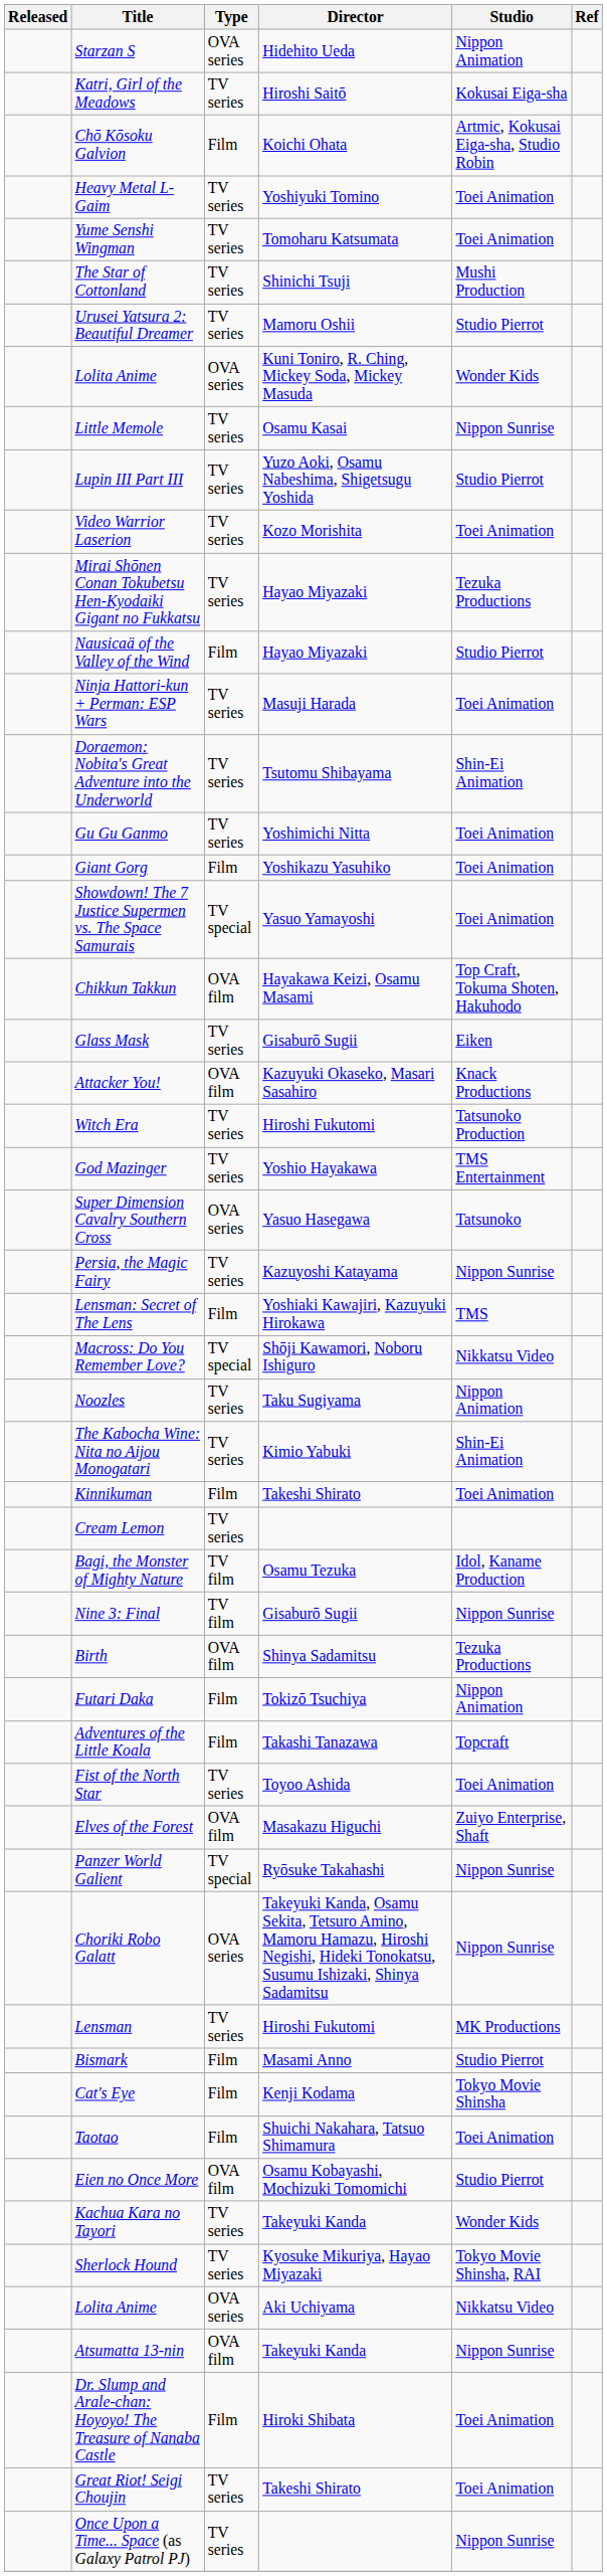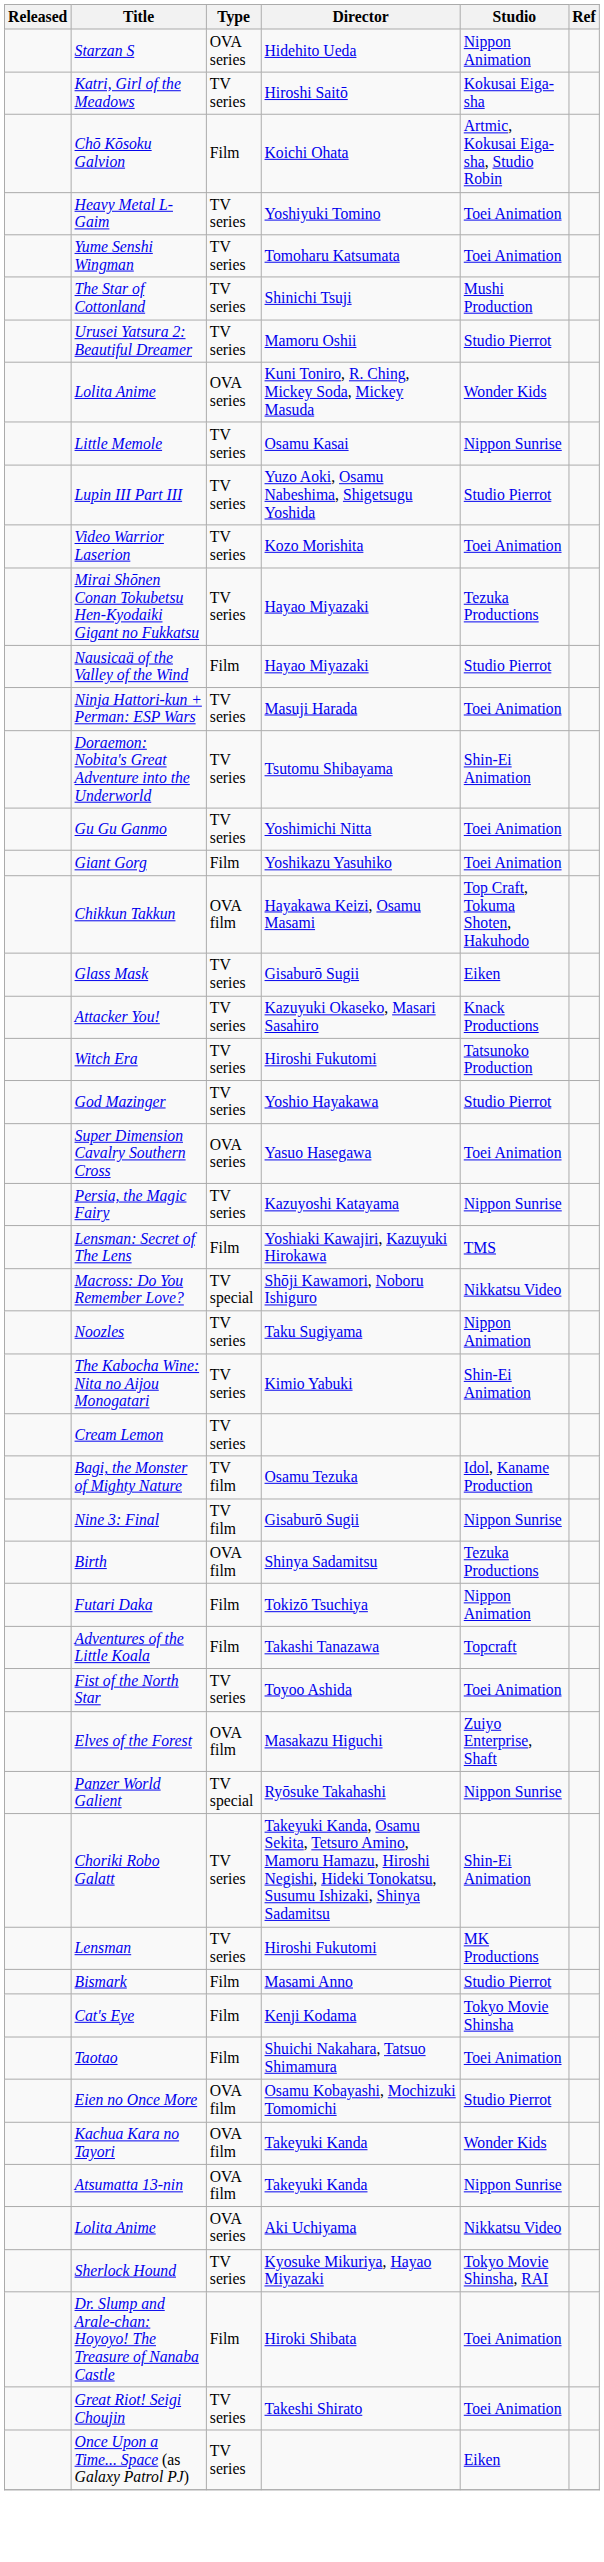 <table class="wikitable sortable" border="1">
 <tr>
 <th>Released</th>
 <th>Title</th>
 <th>Type</th>
 <th>Director</th>
 <th>Studio</th>
 <th>Ref</th>
 </tr>
 <tr>
 <td></td>
 <td><em><a href='#'>Starzan S</a></em></td>
 <td>OVA series</td>
 <td><a href='#'>Hidehito Ueda</a></td>
 <td><a href='#'>Nippon Animation</a></td>
 <td></td>
 </tr>
 <tr>
 <td></td>
 <td><em><a href='#'>Katri, Girl of the Meadows</a></em></td>
 <td>TV series</td>
 <td><a href='#'>Hiroshi Saitō</a></td>
 <td><a href='#'>Kokusai Eiga-sha</a></td>
 <td></td>
 </tr>
 <tr>
 <td></td>
 <td><em><a href='#'>Chō Kōsoku Galvion</a></em></td>
 <td>Film</td>
 <td><a href='#'>Koichi Ohata</a></td>
 <td><a href='#'>Artmic</a>, <a href='#'>Kokusai Eiga-sha</a>, <a href='#'>Studio Robin</a></td>
 <td></td>
 </tr>
 <tr>
 <td></td>
 <td><em><a href='#'>Heavy Metal L-Gaim</a></em></td>
 <td>TV series</td>
 <td><a href='#'>Yoshiyuki Tomino</a></td>
 <td><a href='#'>Toei Animation</a></td>
 <td></td>
 </tr>
 <tr>
 <td></td>
 <td><em><a href='#'>Yume Senshi Wingman</a></em></td>
 <td>TV series</td>
 <td><a href='#'>Tomoharu Katsumata</a></td>
 <td><a href='#'>Toei Animation</a></td>
 <td></td>
 </tr>
 <tr>
 <td></td>
 <td><em><a href='#'>The Star of Cottonland</a></em></td>
 <td>TV series</td>
 <td><a href='#'>Shinichi Tsuji</a></td>
 <td><a href='#'>Mushi Production</a></td>
 <td></td>
 </tr>
 <tr>
 <td></td>
 <td><em><a href='#'>Urusei Yatsura 2: Beautiful Dreamer</a></em></td>
 <td>TV series</td>
 <td><a href='#'>Mamoru Oshii</a></td>
 <td><a href='#'>Studio Pierrot</a></td>
 <td></td>
 </tr>
 <tr>
 <td></td>
 <td><em><a href='#'>Lolita Anime</a></em></td>
 <td>OVA series</td>
 <td><a href='#'>Kuni Toniro</a>, <a href='#'>R. Ching</a>, <a href='#'>Mickey Soda</a>, <a href='#'>Mickey Masuda</a></td>
 <td><a href='#'>Wonder Kids</a></td>
 <td></td>
 </tr>
 <tr>
 <td></td>
 <td><em><a href='#'>Little Memole</a></em></td>
 <td>TV series</td>
 <td><a href='#'>Osamu Kasai</a></td>
 <td><a href='#'>Nippon Sunrise</a></td>
 <td></td>
 </tr>
 <tr>
 <td></td>
 <td><em><a href='#'>Lupin III Part III</a></em></td>
 <td>TV series</td>
 <td><a href='#'>Yuzo Aoki</a>, <a href='#'>Osamu Nabeshima</a>, <a href='#'>Shigetsugu Yoshida</a></td>
 <td><a href='#'>Studio Pierrot</a></td>
 <td></td>
 </tr>
 <tr>
 <td></td>
 <td><em><a href='#'>Video Warrior Laserion</a></em></td>
 <td>TV series</td>
 <td><a href='#'>Kozo Morishita</a></td>
 <td><a href='#'>Toei Animation</a></td>
 <td></td>
 </tr>
 <tr>
 <td></td>
 <td><em><a href='#'>Mirai Shōnen Conan Tokubetsu Hen-Kyodaiki Gigant no Fukkatsu</a></em></td>
 <td>TV series</td>
 <td><a href='#'>Hayao Miyazaki</a></td>
 <td><a href='#'>Tezuka Productions</a></td>
 <td></td>
 </tr>
 <tr>
 <td></td>
 <td><em><a href='#'>Nausicaä of the Valley of the Wind</a></em></td>
 <td>Film</td>
 <td><a href='#'>Hayao Miyazaki</a></td>
 <td><a href='#'>Studio Pierrot</a></td>
 <td></td>
 </tr>
 <tr>
 <td></td>
 <td><em><a href='#'>Ninja Hattori-kun + Perman: ESP Wars</a></em></td>
 <td>TV series</td>
 <td><a href='#'>Masuji Harada</a></td>
 <td><a href='#'>Toei Animation</a></td>
 <td></td>
 </tr>
 <tr>
 <td></td>
 <td><em><a href='#'>Doraemon: Nobita's Great Adventure into the Underworld</a></em></td>
 <td>TV series</td>
 <td><a href='#'>Tsutomu Shibayama</a></td>
 <td><a href='#'>Shin-Ei Animation</a></td>
 <td></td>
 </tr>
 <tr>
 <td></td>
 <td><em><a href='#'>Gu Gu Ganmo</a></em></td>
 <td>TV series</td>
 <td><a href='#'>Yoshimichi Nitta</a></td>
 <td><a href='#'>Toei Animation</a></td>
 <td></td>
 </tr>
 <tr>
 <td></td>
 <td><em><a href='#'>Giant Gorg</a></em></td>
 <td>Film</td>
 <td><a href='#'>Yoshikazu Yasuhiko</a></td>
 <td><a href='#'>Toei Animation</a></td>
 <td></td>
 </tr>
 <tr>
 <td></td>
-<td><em><a href='#'>Showdown! The 7 Justice Supermen vs. The Space Samurais</a></em></td>
-<td>TV special</td>
-<td><a href='#'>Yasuo Yamayoshi</a></td>
-<td><a href='#'>Toei Animation</a></td>
-<td></td>
-</tr>
-<tr>
-<td></td>
 <td><em><a href='#'>Chikkun Takkun</a></em></td>
 <td>OVA film</td>
 <td><a href='#'>Hayakawa Keizi</a>, <a href='#'>Osamu Masami</a></td>
 <td><a href='#'>Top Craft</a>, <a href='#'>Tokuma Shoten</a>, <a href='#'>Hakuhodo</a></td>
 <td></td>
 </tr>
 <tr>
 <td></td>
 <td><em><a href='#'>Glass Mask</a></em></td>
 <td>TV series</td>
 <td><a href='#'>Gisaburō Sugii</a></td>
 <td><a href='#'>Eiken</a></td>
 <td></td>
 </tr>
 <tr>
 <td></td>
 <td><em><a href='#'>Attacker You!</a></em></td>
-<td>OVA film</td>
+<td>TV series</td>
 <td><a href='#'>Kazuyuki Okaseko</a>, <a href='#'>Masari Sasahiro</a></td>
 <td><a href='#'>Knack Productions</a></td>
 <td></td>
 </tr>
 <tr>
 <td></td>
 <td><em><a href='#'>Witch Era</a></em></td>
 <td>TV series</td>
 <td><a href='#'>Hiroshi Fukutomi</a></td>
 <td><a href='#'>Tatsunoko Production</a></td>
 <td></td>
 </tr>
 <tr>
 <td></td>
 <td><em><a href='#'>God Mazinger</a></em></td>
 <td>TV series</td>
 <td><a href='#'>Yoshio Hayakawa</a></td>
-<td><a href='#'>TMS Entertainment</a></td>
+<td><a href='#'>Studio Pierrot</a></td>
 <td></td>
 </tr>
 <tr>
 <td></td>
 <td><em><a href='#'>Super Dimension Cavalry Southern Cross</a></em></td>
 <td>OVA series</td>
 <td><a href='#'>Yasuo Hasegawa</a></td>
-<td><a href='#'>Tatsunoko</a></td>
+<td><a href='#'>Toei Animation</a></td>
 <td></td>
 </tr>
 <tr>
 <td></td>
 <td><em><a href='#'>Persia, the Magic Fairy</a></em></td>
 <td>TV series</td>
 <td><a href='#'>Kazuyoshi Katayama</a></td>
 <td><a href='#'>Nippon Sunrise</a></td>
 <td></td>
 </tr>
 <tr>
 <td></td>
 <td><em><a href='#'>Lensman: Secret of The Lens</a></em></td>
 <td>Film</td>
 <td><a href='#'>Yoshiaki Kawajiri</a>, <a href='#'>Kazuyuki Hirokawa</a></td>
 <td><a href='#'>TMS</a></td>
 <td></td>
 </tr>
 <tr>
 <td></td>
 <td><em><a href='#'>Macross: Do You Remember Love?</a></em></td>
 <td>TV special</td>
 <td><a href='#'>Shōji Kawamori</a>, <a href='#'>Noboru Ishiguro</a></td>
 <td><a href='#'>Nikkatsu Video</a></td>
 <td></td>
 </tr>
 <tr>
 <td></td>
 <td><em><a href='#'>Noozles</a></em></td>
 <td>TV series</td>
 <td><a href='#'>Taku Sugiyama</a></td>
 <td><a href='#'>Nippon Animation</a></td>
 <td></td>
 </tr>
 <tr>
 <td></td>
 <td><em><a href='#'>The Kabocha Wine: Nita no Aijou Monogatari</a></em></td>
 <td>TV series</td>
 <td><a href='#'>Kimio Yabuki</a></td>
 <td><a href='#'>Shin-Ei Animation</a></td>
-<td></td>
-</tr>
-<tr>
-<td></td>
-<td><em><a href='#'>Kinnikuman</a></em></td>
-<td>Film</td>
-<td><a href='#'>Takeshi Shirato</a></td>
-<td><a href='#'>Toei Animation</a></td>
 <td></td>
 </tr>
 <tr>
 <td></td>
 <td><em><a href='#'>Cream Lemon</a></em></td>
 <td>TV series</td>
 <td></td>
 <td></td>
 <td></td>
 </tr>
 <tr>
 <td></td>
 <td><em><a href='#'>Bagi, the Monster of Mighty Nature</a></em></td>
 <td>TV film</td>
 <td><a href='#'>Osamu Tezuka</a></td>
 <td><a href='#'>Idol</a>, <a href='#'>Kaname Production</a></td>
 <td></td>
 </tr>
 <tr>
 <td></td>
 <td><em><a href='#'>Nine 3: Final</a></em></td>
 <td>TV film</td>
 <td><a href='#'>Gisaburō Sugii</a></td>
 <td><a href='#'>Nippon Sunrise</a></td>
 <td></td>
 </tr>
 <tr>
 <td></td>
 <td><em><a href='#'>Birth</a></em></td>
 <td>OVA film</td>
 <td><a href='#'>Shinya Sadamitsu</a></td>
 <td><a href='#'>Tezuka Productions</a></td>
 <td></td>
 </tr>
 <tr>
 <td></td>
 <td><em><a href='#'>Futari Daka</a></em></td>
 <td>Film</td>
 <td><a href='#'>Tokizō Tsuchiya</a></td>
 <td><a href='#'>Nippon Animation</a></td>
 <td></td>
 </tr>
 <tr>
 <td></td>
 <td><em><a href='#'>Adventures of the Little Koala</a></em></td>
 <td>Film</td>
 <td><a href='#'>Takashi Tanazawa</a></td>
 <td><a href='#'>Topcraft</a></td>
 <td></td>
 </tr>
 <tr>
 <td></td>
 <td><em><a href='#'>Fist of the North Star</a></em></td>
 <td>TV series</td>
 <td><a href='#'>Toyoo Ashida</a></td>
 <td><a href='#'>Toei Animation</a></td>
 <td></td>
 </tr>
 <tr>
 <td></td>
 <td><em><a href='#'>Elves of the Forest</a></em></td>
 <td>OVA film</td>
 <td><a href='#'>Masakazu Higuchi</a></td>
 <td><a href='#'>Zuiyo Enterprise</a>, <a href='#'>Shaft</a></td>
 <td></td>
 </tr>
 <tr>
 <td></td>
 <td><em><a href='#'>Panzer World Galient</a></em></td>
 <td>TV special</td>
 <td><a href='#'>Ryōsuke Takahashi</a></td>
 <td><a href='#'>Nippon Sunrise</a></td>
 <td></td>
 </tr>
 <tr>
 <td></td>
 <td><em><a href='#'>Choriki Robo Galatt</a></em></td>
-<td>OVA series</td>
+<td>TV series</td>
 <td><a href='#'>Takeyuki Kanda</a>, <a href='#'>Osamu Sekita</a>, <a href='#'>Tetsuro Amino</a>, <a href='#'>Mamoru Hamazu</a>, <a href='#'>Hiroshi Negishi</a>, <a href='#'>Hideki Tonokatsu</a>, <a href='#'>Susumu Ishizaki</a>, <a href='#'>Shinya Sadamitsu</a></td>
-<td><a href='#'>Nippon Sunrise</a></td>
+<td><a href='#'>Shin-Ei Animation</a></td>
 <td></td>
 </tr>
 <tr>
 <td></td>
 <td><em><a href='#'>Lensman</a></em></td>
 <td>TV series</td>
 <td><a href='#'>Hiroshi Fukutomi</a></td>
 <td><a href='#'>MK Productions</a></td>
 <td></td>
 </tr>
 <tr>
 <td></td>
 <td><em><a href='#'>Bismark</a></em></td>
 <td>Film</td>
 <td><a href='#'>Masami Anno</a></td>
 <td><a href='#'>Studio Pierrot</a></td>
 <td></td>
 </tr>
 <tr>
 <td></td>
 <td><em><a href='#'>Cat's Eye</a></em></td>
 <td>Film</td>
 <td><a href='#'>Kenji Kodama</a></td>
 <td><a href='#'>Tokyo Movie Shinsha</a></td>
 <td></td>
 </tr>
 <tr>
 <td></td>
 <td><em><a href='#'>Taotao</a></em></td>
 <td>Film</td>
 <td><a href='#'>Shuichi Nakahara</a>, <a href='#'>Tatsuo Shimamura</a></td>
 <td><a href='#'>Toei Animation</a></td>
 <td></td>
 </tr>
 <tr>
 <td></td>
 <td><em><a href='#'>Eien no Once More</a></em></td>
 <td>OVA film</td>
 <td><a href='#'>Osamu Kobayashi</a>, <a href='#'>Mochizuki Tomomichi</a></td>
 <td><a href='#'>Studio Pierrot</a></td>
 <td></td>
 </tr>
 <tr>
 <td></td>
 <td><em><a href='#'>Kachua Kara no Tayori</a></em></td>
-<td>TV series</td>
+<td>OVA film</td>
 <td><a href='#'>Takeyuki Kanda</a></td>
 <td><a href='#'>Wonder Kids</a></td>
 <td></td>
 </tr>
 <tr>
 <td></td>
-<td><em><a href='#'>Sherlock Hound</a></em></td>
-<td>TV series</td>
-<td><a href='#'>Kyosuke Mikuriya</a>, <a href='#'>Hayao Miyazaki</a></td>
-<td><a href='#'>Tokyo Movie Shinsha</a>, <a href='#'>RAI</a></td>
+<td><em><a href='#'>Atsumatta 13-nin</a></em></td>
+<td>OVA film</td>
+<td><a href='#'>Takeyuki Kanda</a></td>
+<td><a href='#'>Nippon Sunrise</a></td>
 <td></td>
 </tr>
 <tr>
 <td></td>
 <td><em><a href='#'>Lolita Anime</a></em></td>
 <td>OVA series</td>
 <td><a href='#'>Aki Uchiyama</a></td>
 <td><a href='#'>Nikkatsu Video</a></td>
 <td></td>
 </tr>
 <tr>
 <td></td>
-<td><em><a href='#'>Atsumatta 13-nin</a></em></td>
-<td>OVA film</td>
-<td><a href='#'>Takeyuki Kanda</a></td>
-<td><a href='#'>Nippon Sunrise</a></td>
+<td><em><a href='#'>Sherlock Hound</a></em></td>
+<td>TV series</td>
+<td><a href='#'>Kyosuke Mikuriya</a>, <a href='#'>Hayao Miyazaki</a></td>
+<td><a href='#'>Tokyo Movie Shinsha</a>, <a href='#'>RAI</a></td>
 <td></td>
 </tr>
 <tr>
 <td></td>
 <td><em><a href='#'>Dr. Slump and Arale-chan: Hoyoyo! The Treasure of Nanaba Castle</a></em></td>
 <td>Film</td>
 <td><a href='#'>Hiroki Shibata</a></td>
 <td><a href='#'>Toei Animation</a></td>
 <td></td>
 </tr>
 <tr>
 <td></td>
 <td><em><a href='#'>Great Riot! Seigi Choujin</a></em></td>
 <td>TV series</td>
 <td><a href='#'>Takeshi Shirato</a></td>
 <td><a href='#'>Toei Animation</a></td>
 <td></td>
 </tr>
 <tr>
 <td></td>
 <td><em><a href='#'>Once Upon a Time... Space</a></em> (as <em>Galaxy Patrol PJ</em>)</td>
 <td>TV series</td>
 <td></td>
-<td><a href='#'>Nippon Sunrise</a></td>
+<td><a href='#'>Eiken</a></td>
 <td></td>
 </tr>
 <tr>
 </tr>
 </table>
